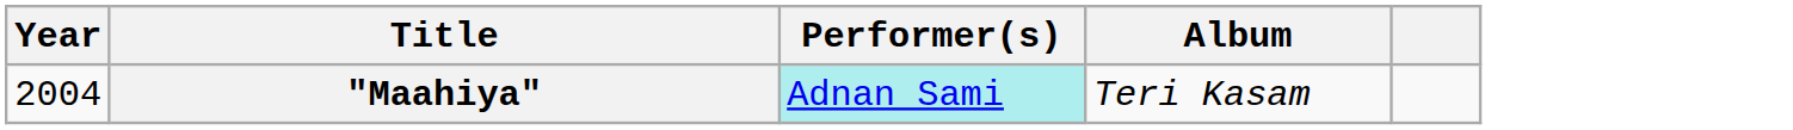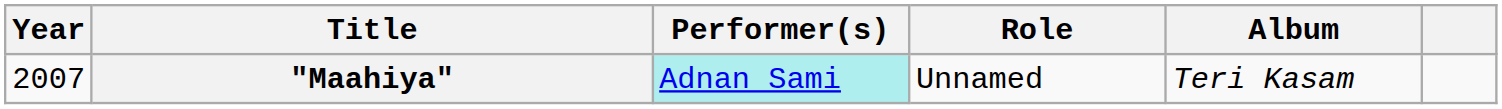 <table class="wikitable plainrowheaders unsortable">
 <tr>
 <th scope="col" style="width: 2em;" scope="col">Year</th>
 <th scope="col" style="width: 18em;" scope="col">Title</th>
 <th scope="col" style="width: 8em;" scope="col">Performer(s)</th>
+<th scope="col" style="width: 8em;" scope="col">Role</th>
 <th scope="col" style="width: 8em;" scope="col">Album</th>
 <th scope="col" style="width: 2em;" scope="col" class="unsortable"></th>
 </tr>
 <tr>
-<td>2004</td>
+<td>2007</td>
 <th scope="row">"Maahiya"</th>
 <td style="background: paleturquoise;"><a href='#'>Adnan Sami</a></td>
+<td>Unnamed</td>
 <td><em>Teri Kasam</em></td>
 <td></td>
 </tr>
 </table>
